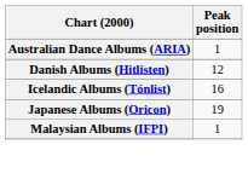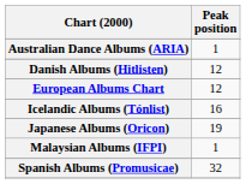 <table class="wikitable sortable plainrowheaders">
 <tr>
 <th>Chart (2000)</th>
 <th>Peak<br>position</th>
 </tr>
 <tr>
 </tr>
 <tr>
 <th scope="row">Australian Dance Albums (<a href='#'>ARIA</a>)</th>
 <td align="center">1</td>
 </tr>
 <tr>
 </tr>
 <tr>
 </tr>
 <tr>
 </tr>
 <tr>
 <th scope="row">Danish Albums (<a href='#'>Hitlisten</a>)</th>
 <td style="text-align:center;">12</td>
 </tr>
 <tr>
+</tr>
+<tr>
+<th scope="row"><a href='#'>European Albums Chart</a></th>
+<td style="text-align:center;">12</td>
 </tr>
 <tr>
 </tr>
 <tr>
 </tr>
 <tr>
 </tr>
 <tr>
 <th scope="row">Icelandic Albums (<a href='#'>Tónlist</a>)</th>
 <td align="center">16</td>
 </tr>
 <tr>
 </tr>
 <tr>
 </tr>
 <tr>
 <th scope="row">Japanese Albums (<a href='#'>Oricon</a>)</th>
 <td style="text-align:center;">19</td>
 </tr>
 <tr>
 <th scope="row">Malaysian Albums (<a href='#'>IFPI</a>)</th>
 <td style="text-align:center;">1</td>
 </tr>
 <tr>
 </tr>
 <tr>
 </tr>
 <tr>
 </tr>
 <tr>
+<th scope="row">Spanish Albums (<a href='#'>Promusicae</a>)</th>
+<td align="center">32</td>
+</tr>
+<tr>
 </tr>
 <tr>
 </tr>
 <tr>
 </tr>
 <tr>
 </tr>
 <tr>
 </tr>
 </table>
